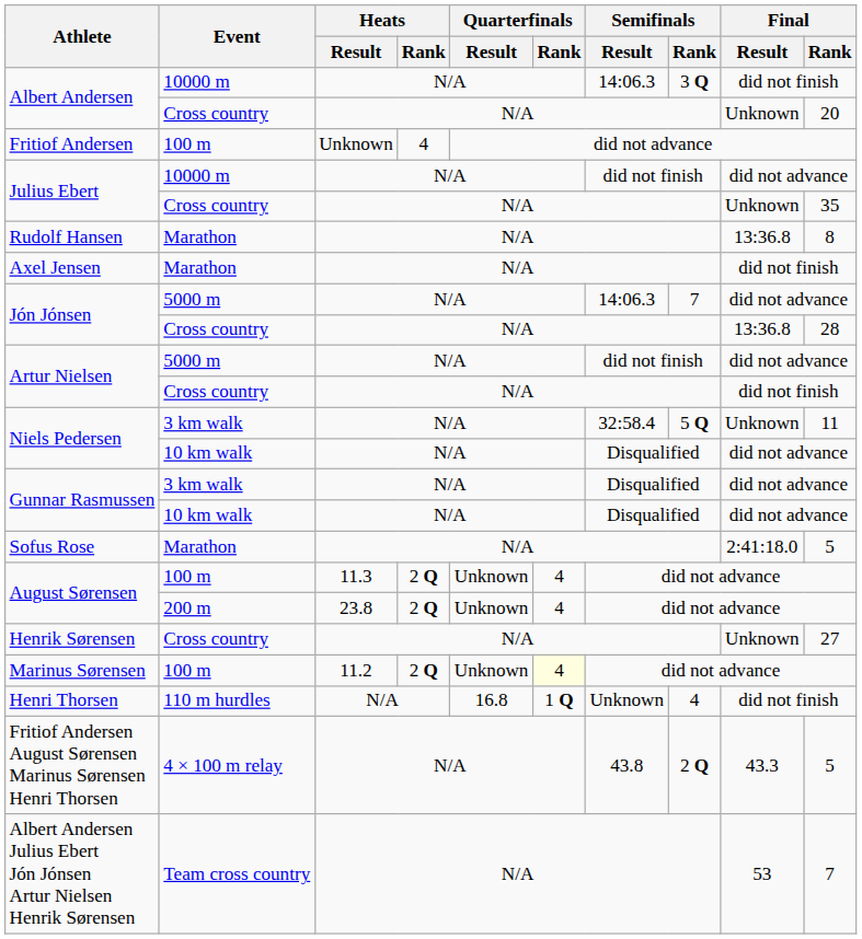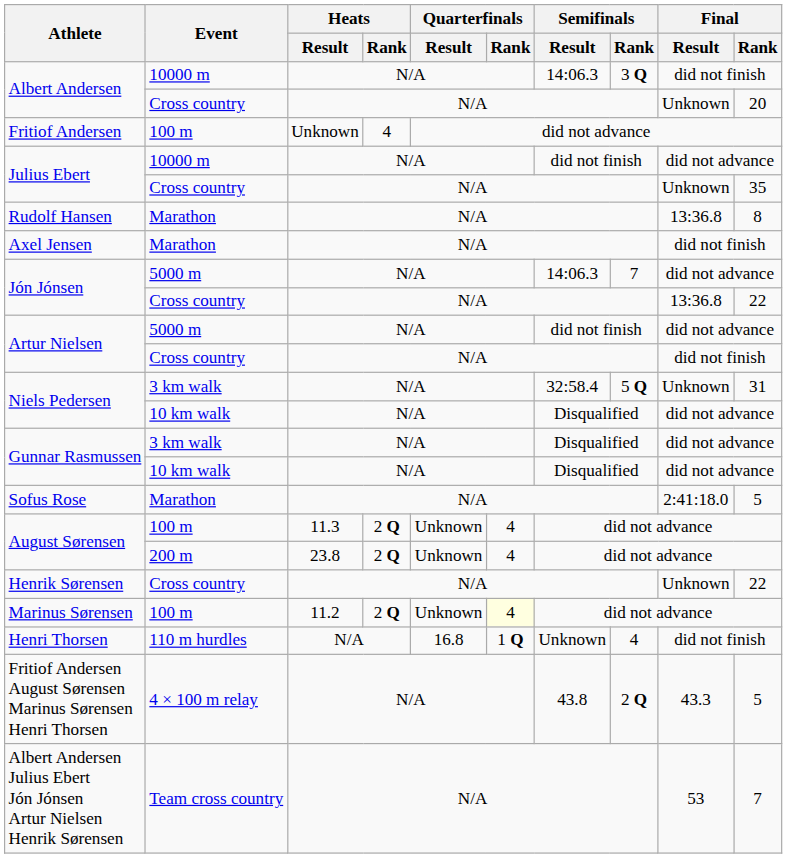 <table class=wikitable style="font-size:90%">
 <tr>
 <th rowspan=2>Athlete</th>
 <th rowspan=2>Event</th>
 <th colspan=2>Heats</th>
 <th colspan=2>Quarterfinals</th>
 <th colspan=2>Semifinals</th>
 <th colspan=2>Final</th>
 </tr>
 <tr>
 <th>Result</th>
 <th>Rank</th>
 <th>Result</th>
 <th>Rank</th>
 <th>Result</th>
 <th>Rank</th>
 <th>Result</th>
 <th>Rank</th>
 </tr>
 <tr>
 <td rowspan=2><a href='#'>Albert Andersen</a></td>
 <td><a href='#'>10000 m</a></td>
 <td align=center colspan=4>N/A</td>
 <td align=center>14:06.3</td>
 <td align=center>3 <strong>Q</strong></td>
 <td align=center colspan=2>did not finish</td>
 </tr>
 <tr>
 <td><a href='#'>Cross country</a></td>
 <td align=center colspan=6>N/A</td>
 <td align=center>Unknown</td>
 <td align=center>20</td>
 </tr>
 <tr>
 <td><a href='#'>Fritiof Andersen</a></td>
 <td><a href='#'>100 m</a></td>
 <td align=center>Unknown</td>
 <td align=center>4</td>
 <td align=center colspan=6>did not advance</td>
 </tr>
 <tr>
 <td rowspan=2><a href='#'>Julius Ebert</a></td>
 <td><a href='#'>10000 m</a></td>
 <td align=center colspan=4>N/A</td>
 <td align=center colspan=2>did not finish</td>
 <td align=center colspan=2>did not advance</td>
 </tr>
 <tr>
 <td><a href='#'>Cross country</a></td>
 <td align=center colspan=6>N/A</td>
 <td align=center>Unknown</td>
 <td align=center>35</td>
 </tr>
 <tr>
 <td><a href='#'>Rudolf Hansen</a></td>
 <td><a href='#'>Marathon</a></td>
 <td align=center colspan=6>N/A</td>
 <td align=center>13:36.8</td>
 <td align=center>8</td>
 </tr>
 <tr>
 <td><a href='#'>Axel Jensen</a></td>
 <td><a href='#'>Marathon</a></td>
 <td align=center colspan=6>N/A</td>
 <td align=center colspan=2>did not finish</td>
 </tr>
 <tr>
 <td rowspan=2><a href='#'>Jón Jónsen</a></td>
 <td><a href='#'>5000 m</a></td>
 <td align=center colspan=4>N/A</td>
 <td align=center>14:06.3</td>
 <td align=center>7</td>
 <td align=center colspan=2>did not advance</td>
 </tr>
 <tr>
 <td><a href='#'>Cross country</a></td>
 <td align=center colspan=6>N/A</td>
 <td align=center>13:36.8</td>
-<td align=center>28</td>
+<td align=center>22</td>
 </tr>
 <tr>
 <td rowspan=2><a href='#'>Artur Nielsen</a></td>
 <td><a href='#'>5000 m</a></td>
 <td align=center colspan=4>N/A</td>
 <td align=center colspan=2>did not finish</td>
 <td align=center colspan=2>did not advance</td>
 </tr>
 <tr>
 <td><a href='#'>Cross country</a></td>
 <td align=center colspan=6>N/A</td>
 <td align=center colspan=2>did not finish</td>
 </tr>
 <tr>
 <td rowspan=2><a href='#'>Niels Pedersen</a></td>
 <td><a href='#'>3 km walk</a></td>
 <td align=center colspan=4>N/A</td>
 <td align=center>32:58.4</td>
 <td align=center>5 <strong>Q</strong></td>
 <td align=center>Unknown</td>
-<td align=center>11</td>
+<td align=center>31</td>
 </tr>
 <tr>
 <td><a href='#'>10 km walk</a></td>
 <td align=center colspan=4>N/A</td>
 <td align=center colspan=2>Disqualified</td>
 <td align=center colspan=2>did not advance</td>
 </tr>
 <tr>
 <td rowspan=2><a href='#'>Gunnar Rasmussen</a></td>
 <td><a href='#'>3 km walk</a></td>
 <td align=center colspan=4>N/A</td>
 <td align=center colspan=2>Disqualified</td>
 <td align=center colspan=2>did not advance</td>
 </tr>
 <tr>
 <td><a href='#'>10 km walk</a></td>
 <td align=center colspan=4>N/A</td>
 <td align=center colspan=2>Disqualified</td>
 <td align=center colspan=2>did not advance</td>
 </tr>
 <tr>
 <td><a href='#'>Sofus Rose</a></td>
 <td><a href='#'>Marathon</a></td>
 <td align=center colspan=6>N/A</td>
 <td align=center>2:41:18.0</td>
 <td align=center>5</td>
 </tr>
 <tr>
 <td rowspan=2><a href='#'>August Sørensen</a></td>
 <td><a href='#'>100 m</a></td>
 <td align=center>11.3</td>
 <td align=center>2 <strong>Q</strong></td>
 <td align=center>Unknown</td>
 <td align=center>4</td>
 <td align=center colspan=4>did not advance</td>
 </tr>
 <tr>
 <td><a href='#'>200 m</a></td>
 <td align=center>23.8</td>
 <td align=center>2 <strong>Q</strong></td>
 <td align=center>Unknown</td>
 <td align=center>4</td>
 <td align=center colspan=4>did not advance</td>
 </tr>
 <tr>
 <td><a href='#'>Henrik Sørensen</a></td>
 <td><a href='#'>Cross country</a></td>
 <td align=center colspan=6>N/A</td>
 <td align=center>Unknown</td>
-<td align=center>27</td>
+<td align=center>22</td>
 </tr>
 <tr>
 <td><a href='#'>Marinus Sørensen</a></td>
 <td><a href='#'>100 m</a></td>
 <td align=center>11.2</td>
 <td align=center>2 <strong>Q</strong></td>
 <td align=center>Unknown</td>
 <td align=center style="background: lightyellow;">4</td>
 <td align=center colspan=4>did not advance</td>
 </tr>
 <tr>
 <td><a href='#'>Henri Thorsen</a></td>
 <td><a href='#'>110 m hurdles</a></td>
 <td align=center colspan=2>N/A</td>
 <td align=center>16.8</td>
 <td align=center>1 <strong>Q</strong></td>
 <td align=center>Unknown</td>
 <td align=center>4</td>
 <td align=center colspan=2>did not finish</td>
 </tr>
 <tr>
 <td>Fritiof Andersen <br> August Sørensen <br> Marinus Sørensen <br> Henri Thorsen</td>
 <td><a href='#'>4 × 100 m relay</a></td>
 <td align=center colspan=4>N/A</td>
 <td align=center>43.8</td>
 <td align=center>2 <strong>Q</strong></td>
 <td align=center>43.3</td>
 <td align=center>5</td>
 </tr>
 <tr>
 <td>Albert Andersen <br> Julius Ebert <br> Jón Jónsen <br> Artur Nielsen <br> Henrik Sørensen</td>
 <td><a href='#'>Team cross country</a></td>
 <td align=center colspan=6>N/A</td>
 <td align=center>53</td>
 <td align=center>7</td>
 </tr>
 </table>
